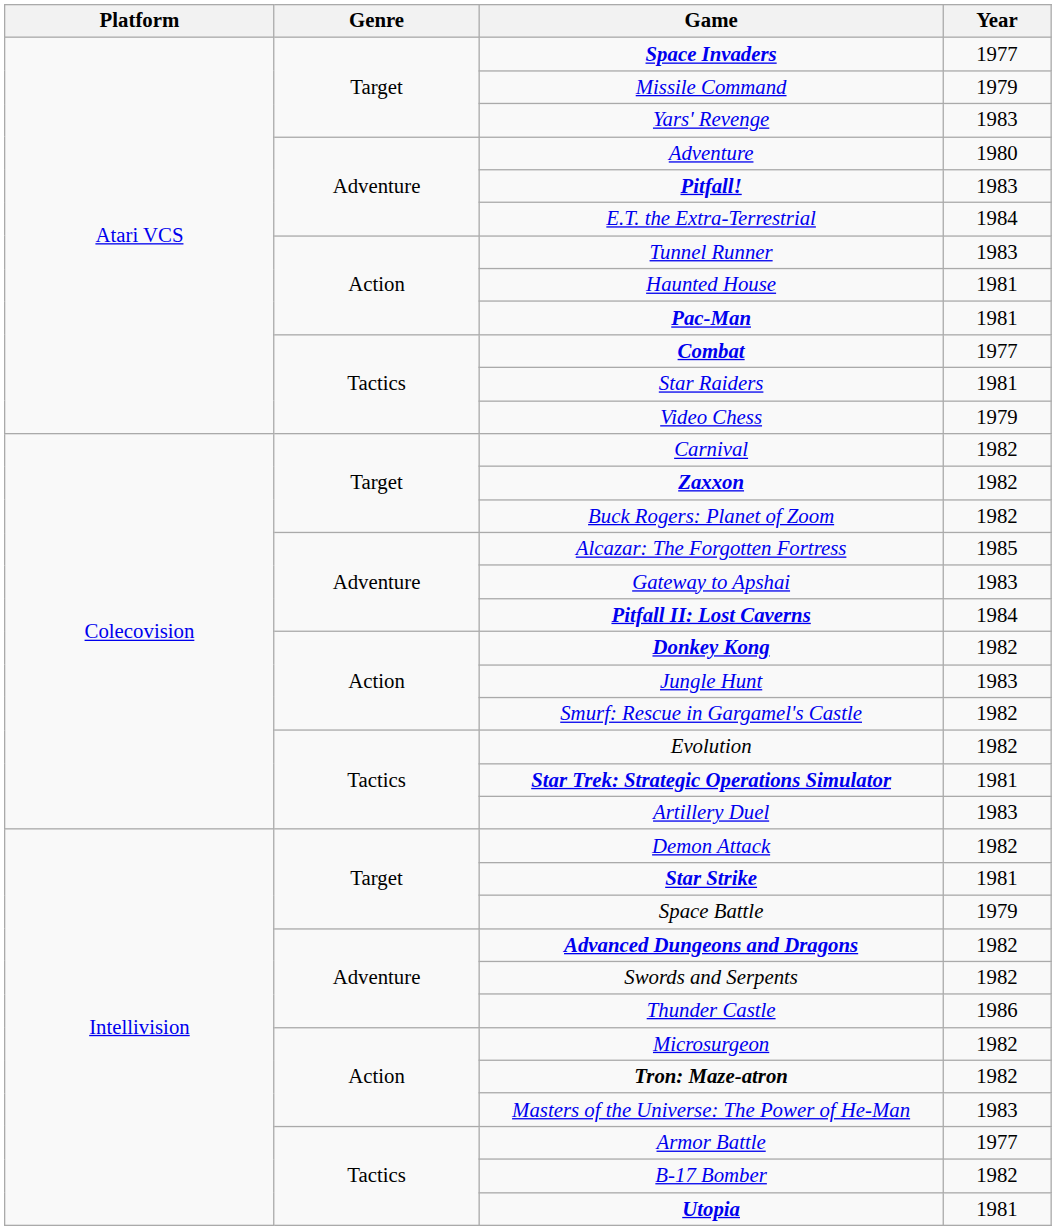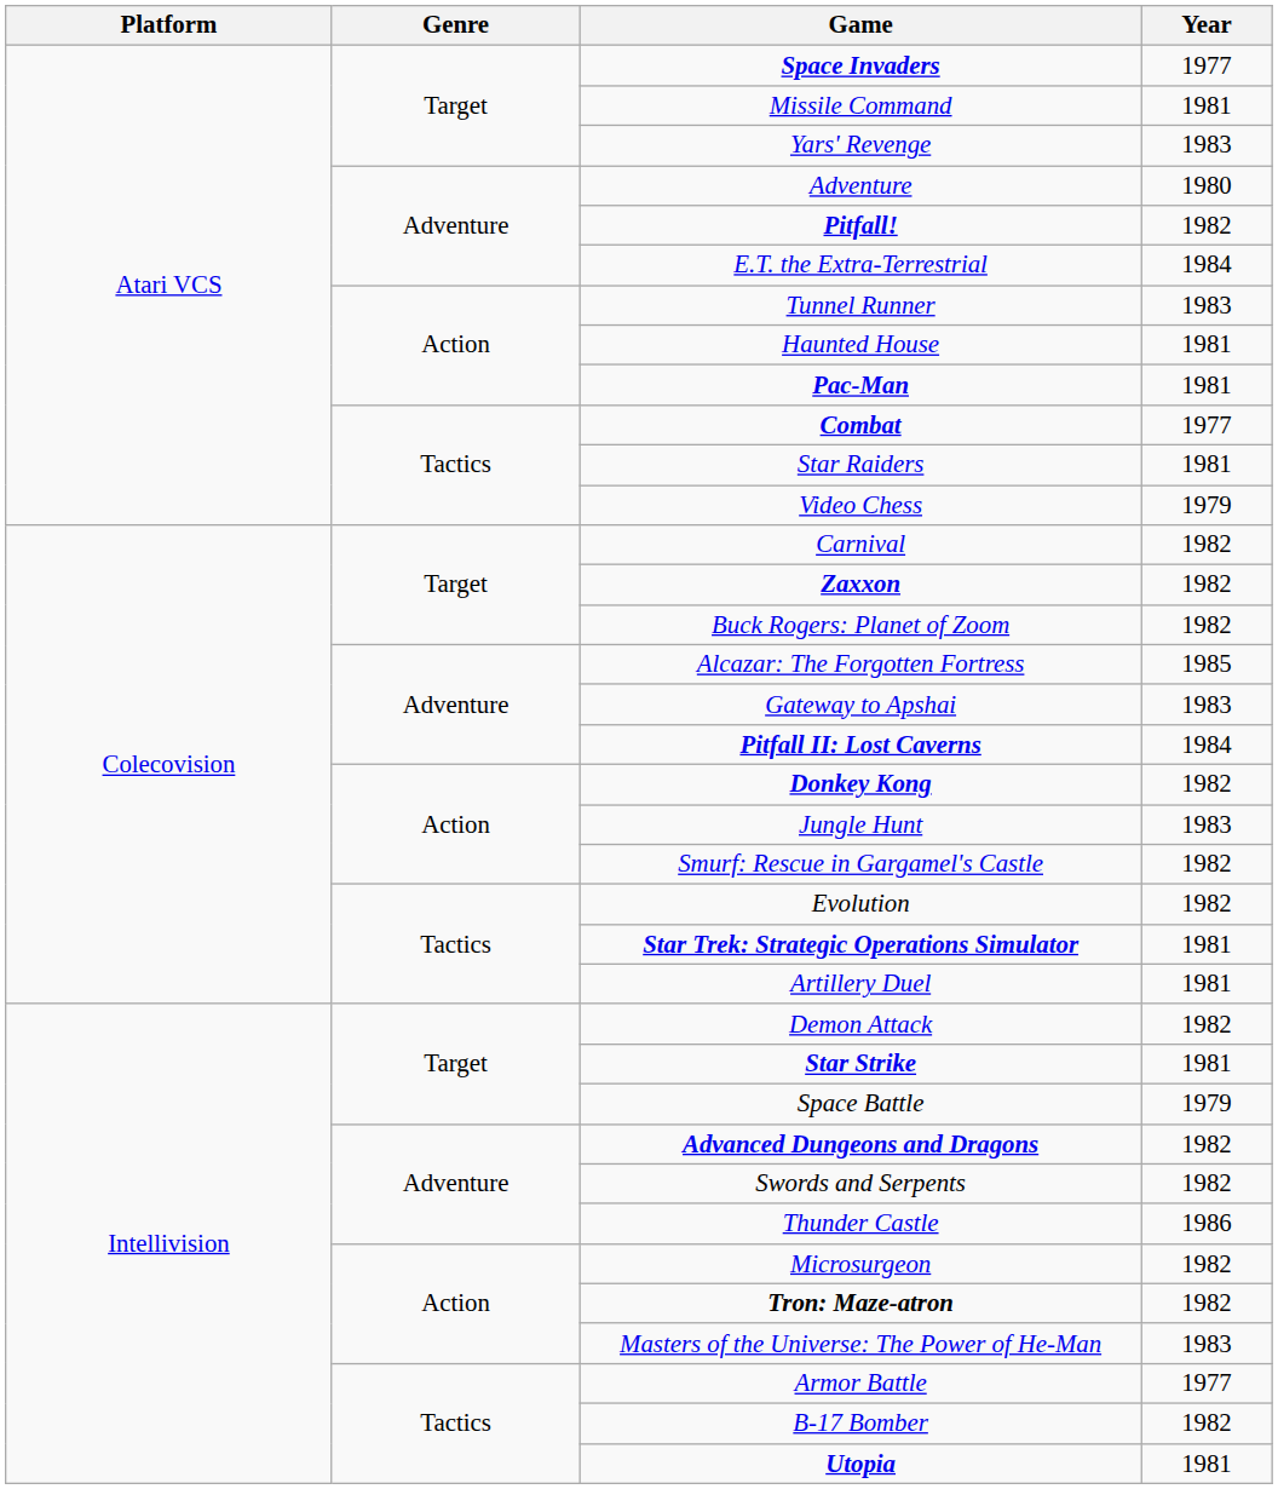 <table class="wikitable" style="text-align: center;">
 <tr>
 <th width = 200>Platform</th>
 <th width = 150>Genre</th>
 <th width = 350>Game</th>
 <th width = 75>Year</th>
 </tr>
 <tr>
 <td rowspan="12"><a href='#'>Atari VCS</a></td>
 <td rowspan="3">Target</td>
 <td><strong><em><a href='#'>Space Invaders</a></em></strong></td>
 <td>1977</td>
 </tr>
 <tr>
 <td><em><a href='#'>Missile Command</a></em></td>
-<td>1979</td>
+<td>1981</td>
 </tr>
 <tr>
 <td><em><a href='#'>Yars' Revenge</a></em></td>
 <td>1983</td>
 </tr>
 <tr>
 <td rowspan="3">Adventure</td>
 <td><em><a href='#'>Adventure</a></em></td>
 <td>1980</td>
 </tr>
 <tr>
 <td><strong><em><a href='#'>Pitfall!</a></em></strong></td>
-<td>1983</td>
+<td>1982</td>
 </tr>
 <tr>
 <td><em><a href='#'>E.T. the Extra-Terrestrial</a></em></td>
 <td>1984</td>
 </tr>
 <tr>
 <td rowspan="3">Action</td>
 <td><em><a href='#'>Tunnel Runner</a></em></td>
 <td>1983</td>
 </tr>
 <tr>
 <td><em><a href='#'>Haunted House</a></em></td>
 <td>1981</td>
 </tr>
 <tr>
 <td><strong><em><a href='#'>Pac-Man</a></em></strong></td>
 <td>1981</td>
 </tr>
 <tr>
 <td rowspan="3">Tactics</td>
 <td><strong><em><a href='#'>Combat</a></em></strong></td>
 <td>1977</td>
 </tr>
 <tr>
 <td><em><a href='#'>Star Raiders</a></em></td>
 <td>1981</td>
 </tr>
 <tr>
 <td><em><a href='#'>Video Chess</a></em></td>
 <td>1979</td>
 </tr>
 <tr>
 <td rowspan="12"><a href='#'>Colecovision</a></td>
 <td rowspan="3">Target</td>
 <td><em><a href='#'>Carnival</a></em></td>
 <td>1982</td>
 </tr>
 <tr>
 <td><strong><em><a href='#'>Zaxxon</a></em></strong></td>
 <td>1982</td>
 </tr>
 <tr>
 <td><em><a href='#'>Buck Rogers: Planet of Zoom</a></em></td>
 <td>1982</td>
 </tr>
 <tr>
 <td rowspan="3">Adventure</td>
 <td><em><a href='#'>Alcazar: The Forgotten Fortress</a></em></td>
 <td>1985</td>
 </tr>
 <tr>
 <td><em><a href='#'>Gateway to Apshai</a></em></td>
 <td>1983</td>
 </tr>
 <tr>
 <td><strong><em><a href='#'>Pitfall II: Lost Caverns</a></em></strong></td>
 <td>1984</td>
 </tr>
 <tr>
 <td rowspan="3">Action</td>
 <td><strong><em><a href='#'>Donkey Kong</a></em></strong></td>
 <td>1982</td>
 </tr>
 <tr>
 <td><em><a href='#'>Jungle Hunt</a></em></td>
 <td>1983</td>
 </tr>
 <tr>
 <td><em><a href='#'>Smurf: Rescue in Gargamel's Castle</a></em></td>
 <td>1982</td>
 </tr>
 <tr>
 <td rowspan="3">Tactics</td>
 <td><em>Evolution</em></td>
 <td>1982</td>
 </tr>
 <tr>
 <td><strong><em><a href='#'>Star Trek: Strategic Operations Simulator</a></em></strong></td>
 <td>1981</td>
 </tr>
 <tr>
 <td><em><a href='#'>Artillery Duel</a></em></td>
-<td>1983</td>
+<td>1981</td>
 </tr>
 <tr>
 <td rowspan="12"><a href='#'>Intellivision</a></td>
 <td rowspan="3">Target</td>
 <td><em><a href='#'>Demon Attack</a></em></td>
 <td>1982</td>
 </tr>
 <tr>
 <td><strong><em><a href='#'>Star Strike</a></em></strong></td>
 <td>1981</td>
 </tr>
 <tr>
 <td><em>Space Battle</em></td>
 <td>1979</td>
 </tr>
 <tr>
 <td rowspan="3">Adventure</td>
 <td><strong><em><a href='#'>Advanced Dungeons and Dragons</a></em></strong></td>
 <td>1982</td>
 </tr>
 <tr>
 <td><em>Swords and Serpents</em></td>
 <td>1982</td>
 </tr>
 <tr>
 <td><em><a href='#'>Thunder Castle</a></em></td>
 <td>1986</td>
 </tr>
 <tr>
 <td rowspan="3">Action</td>
 <td><em><a href='#'>Microsurgeon</a></em></td>
 <td>1982</td>
 </tr>
 <tr>
 <td><strong><em>Tron: Maze-atron</em></strong></td>
 <td>1982</td>
 </tr>
 <tr>
 <td><em><a href='#'>Masters of the Universe: The Power of He-Man</a></em></td>
 <td>1983</td>
 </tr>
 <tr>
 <td rowspan="3">Tactics</td>
 <td><em><a href='#'>Armor Battle</a></em></td>
 <td>1977</td>
 </tr>
 <tr>
 <td><em><a href='#'>B-17 Bomber</a></em></td>
 <td>1982</td>
 </tr>
 <tr>
 <td><strong><em><a href='#'>Utopia</a></em></strong></td>
 <td>1981</td>
 </tr>
 </table>
